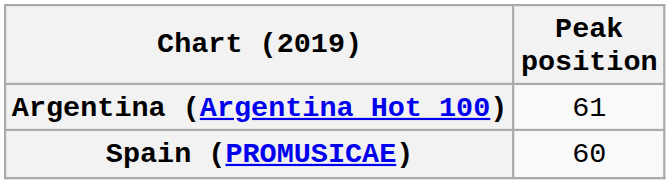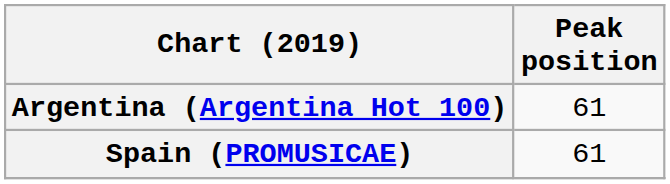 <table class="wikitable sortable plainrowheaders" style="text-align:center">
 <tr>
 <th scope="col">Chart (2019)</th>
 <th scope="col">Peak<br>position</th>
 </tr>
 <tr>
 <th scope="row">Argentina (<a href='#'>Argentina Hot 100</a>)</th>
 <td>61</td>
 </tr>
 <tr>
 <th scope="row">Spain (<a href='#'>PROMUSICAE</a>)</th>
-<td>60</td>
+<td>61</td>
 </tr>
 <tr>
 </tr>
 </table>
